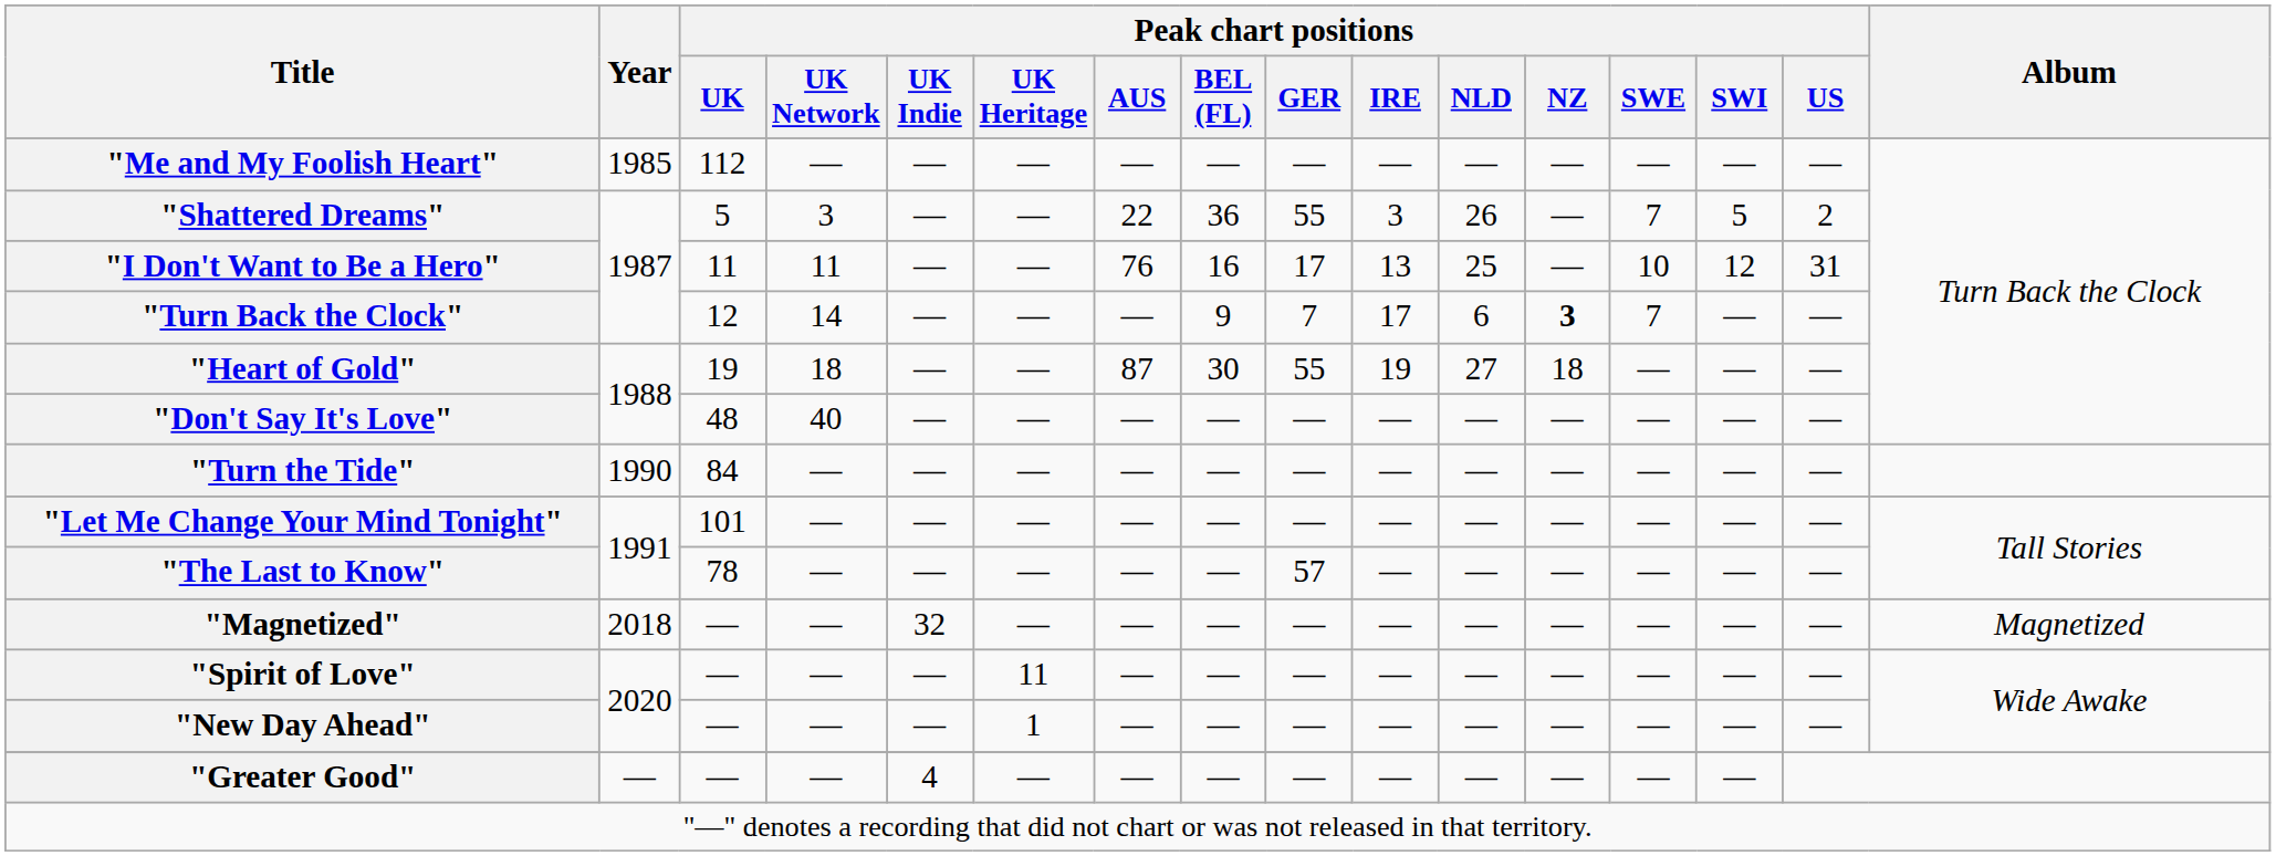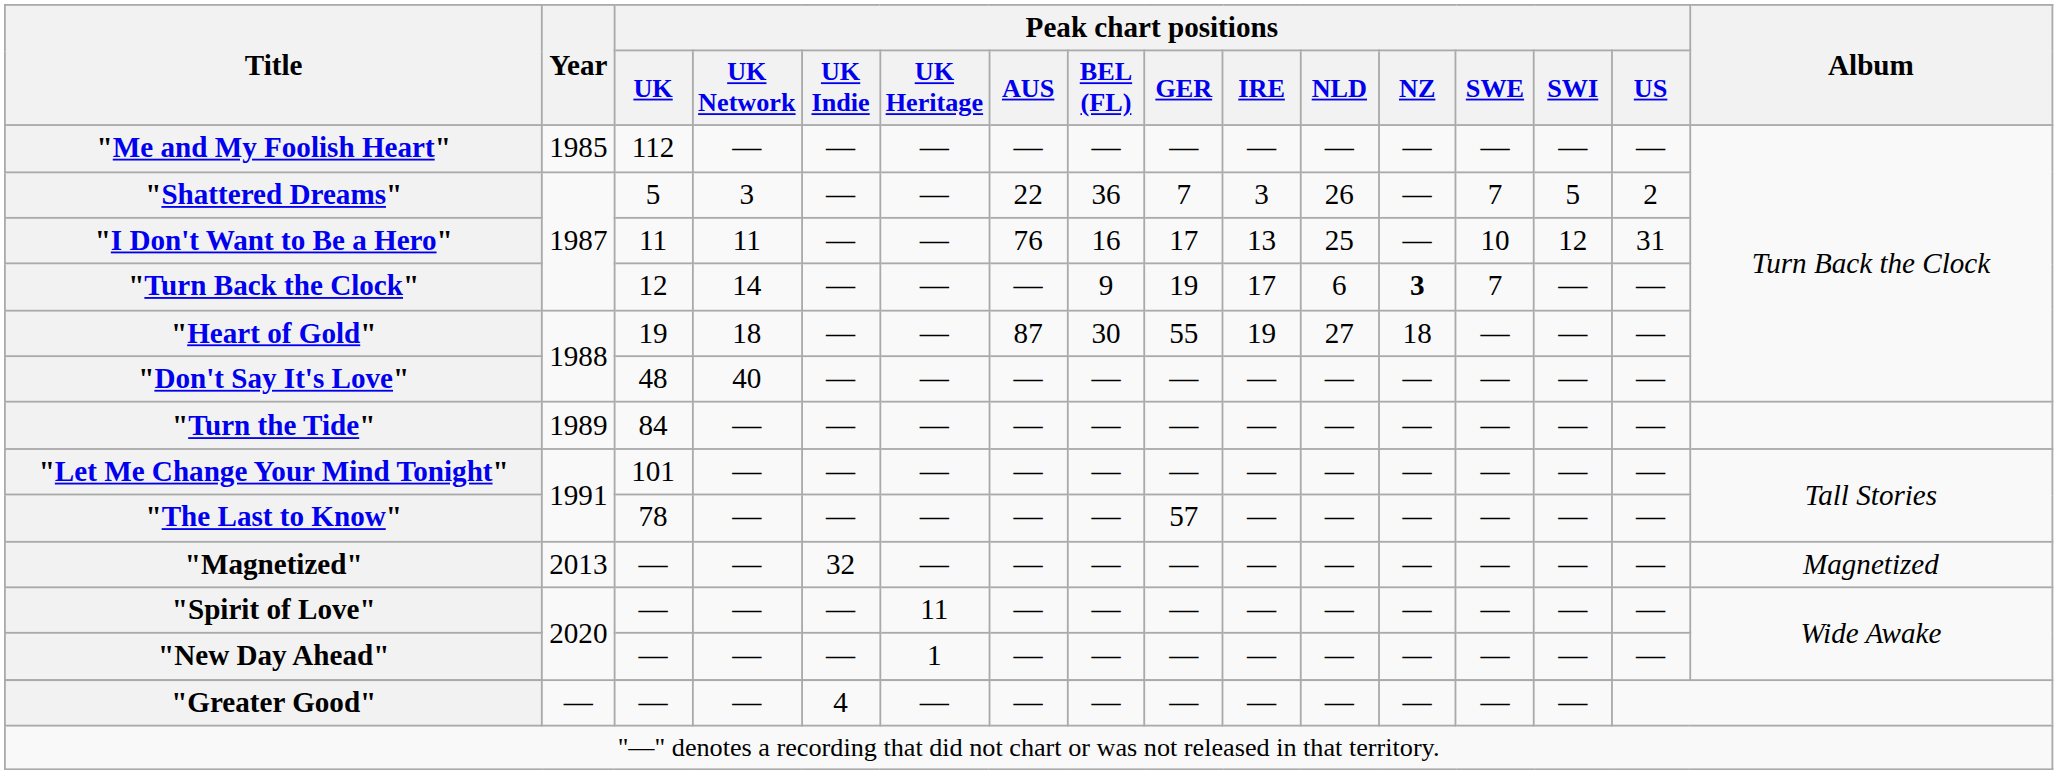 <table class="wikitable plainrowheaders" style="text-align:center;">
 <tr>
 <th scope="col" rowspan="2" style="width:18em;">Title</th>
 <th scope="col" rowspan="2" style="width:1em;">Year</th>
 <th scope="col" colspan="13">Peak chart positions</th>
 <th scope="col" rowspan="2" style="width:12em;">Album</th>
 </tr>
 <tr>
 <th scope="col" style="width:2.5em;font-size:90%;"><a href='#'>UK</a><br></th>
 <th scope="col" style="width:2.5em;font-size:90%;"><a href='#'>UK Network</a><br></th>
 <th scope="col" style="width:2.5em;font-size:90%;"><a href='#'>UK Indie</a><br></th>
 <th scope="col" style="width:2.5em;font-size:90%;"><a href='#'>UK Heritage</a><br></th>
 <th scope="col" style="width:2.5em;font-size:90%;"><a href='#'>AUS</a><br></th>
 <th scope="col" style="width:2.5em;font-size:90%;"><a href='#'>BEL<br>(FL)</a><br></th>
 <th scope="col" style="width:2.5em;font-size:90%;"><a href='#'>GER</a><br></th>
 <th scope="col" style="width:2.5em;font-size:90%;"><a href='#'>IRE</a><br></th>
 <th scope="col" style="width:2.5em;font-size:90%;"><a href='#'>NLD</a><br></th>
 <th scope="col" style="width:2.5em;font-size:90%;"><a href='#'>NZ</a><br></th>
 <th scope="col" style="width:2.5em;font-size:90%;"><a href='#'>SWE</a><br></th>
 <th scope="col" style="width:2.5em;font-size:90%;"><a href='#'>SWI</a><br></th>
 <th scope="col" style="width:2.5em;font-size:90%;"><a href='#'>US</a><br></th>
 </tr>
 <tr>
 <th scope="row">"<a href='#'>Me and My Foolish Heart</a>"</th>
 <td rowspan="1">1985</td>
 <td>112</td>
 <td>—</td>
 <td>—</td>
 <td>—</td>
 <td>—</td>
 <td>—</td>
 <td>—</td>
 <td>—</td>
 <td>—</td>
 <td>—</td>
 <td>—</td>
 <td>—</td>
 <td>—</td>
 <td rowspan="6"><em>Turn Back the Clock</em></td>
 </tr>
 <tr>
 <th scope="row">"<a href='#'>Shattered Dreams</a>"</th>
 <td rowspan="3">1987</td>
 <td>5</td>
 <td>3</td>
 <td>—</td>
 <td>—</td>
 <td>22</td>
 <td>36</td>
-<td>55</td>
+<td>7</td>
 <td>3</td>
 <td>26</td>
 <td>—</td>
 <td>7</td>
 <td>5</td>
 <td>2</td>
 </tr>
 <tr>
 <th scope="row">"<a href='#'>I Don't Want to Be a Hero</a>"</th>
 <td>11</td>
 <td>11</td>
 <td>—</td>
 <td>—</td>
 <td>76</td>
 <td>16</td>
 <td>17</td>
 <td>13</td>
 <td>25</td>
 <td>—</td>
 <td>10</td>
 <td>12</td>
 <td>31</td>
 </tr>
 <tr>
 <th scope="row">"<a href='#'>Turn Back the Clock</a>"</th>
 <td>12</td>
 <td>14</td>
 <td>—</td>
 <td>—</td>
 <td>—</td>
 <td>9</td>
-<td>7</td>
+<td>19</td>
 <td>17</td>
 <td>6</td>
 <td><strong>3</strong></td>
 <td>7</td>
 <td>—</td>
 <td>—</td>
 </tr>
 <tr>
 <th scope="row">"<a href='#'>Heart of Gold</a>"</th>
 <td rowspan="2">1988</td>
 <td>19</td>
 <td>18</td>
 <td>—</td>
 <td>—</td>
 <td>87</td>
 <td>30</td>
 <td>55</td>
 <td>19</td>
 <td>27</td>
 <td>18</td>
 <td>—</td>
 <td>—</td>
 <td>—</td>
 </tr>
 <tr>
 <th scope="row">"<a href='#'>Don't Say It's Love</a>"</th>
 <td>48</td>
 <td>40</td>
 <td>—</td>
 <td>—</td>
 <td>—</td>
 <td>—</td>
 <td>—</td>
 <td>—</td>
 <td>—</td>
 <td>—</td>
 <td>—</td>
 <td>—</td>
 <td>—</td>
 </tr>
 <tr>
 <th scope="row">"<a href='#'>Turn the Tide</a>"</th>
-<td rowspan="1">1990</td>
+<td rowspan="1">1989</td>
 <td>84</td>
 <td>—</td>
 <td>—</td>
 <td>—</td>
 <td>—</td>
 <td>—</td>
 <td>—</td>
 <td>—</td>
 <td>—</td>
 <td>—</td>
 <td>—</td>
 <td>—</td>
 <td>—</td>
 <td></td>
 </tr>
 <tr>
 <th scope="row">"<a href='#'>Let Me Change Your Mind Tonight</a>"</th>
 <td rowspan="2">1991</td>
 <td>101</td>
 <td>—</td>
 <td>—</td>
 <td>—</td>
 <td>—</td>
 <td>—</td>
 <td>—</td>
 <td>—</td>
 <td>—</td>
 <td>—</td>
 <td>—</td>
 <td>—</td>
 <td>—</td>
 <td rowspan="2"><em>Tall Stories</em></td>
 </tr>
 <tr>
 <th scope="row">"<a href='#'>The Last to Know</a>"</th>
 <td>78</td>
 <td>—</td>
 <td>—</td>
 <td>—</td>
 <td>—</td>
 <td>—</td>
 <td>57</td>
 <td>—</td>
 <td>—</td>
 <td>—</td>
 <td>—</td>
 <td>—</td>
 <td>—</td>
 </tr>
 <tr>
 <th scope="row">"Magnetized"</th>
-<td>2018</td>
+<td>2013</td>
 <td>—</td>
 <td>—</td>
 <td>32</td>
 <td>—</td>
 <td>—</td>
 <td>—</td>
 <td>—</td>
 <td>—</td>
 <td>—</td>
 <td>—</td>
 <td>—</td>
 <td>—</td>
 <td>—</td>
 <td><em>Magnetized</em></td>
 </tr>
 <tr>
 <th scope="row">"Spirit of Love"</th>
 <td rowspan="3">2020</td>
 <td>—</td>
 <td>—</td>
 <td>—</td>
 <td>11</td>
 <td>—</td>
 <td>—</td>
 <td>—</td>
 <td>—</td>
 <td>—</td>
 <td>—</td>
 <td>—</td>
 <td>—</td>
 <td>—</td>
 <td rowspan="3"><em>Wide Awake</em></td>
 </tr>
 <tr>
 <th scope="row">"New Day Ahead"</th>
 <td>—</td>
 <td>—</td>
 <td>—</td>
 <td>1</td>
 <td>—</td>
 <td>—</td>
 <td>—</td>
 <td>—</td>
 <td>—</td>
 <td>—</td>
 <td>—</td>
 <td>—</td>
 <td>—</td>
 </tr>
 <tr>
 </tr>
 <tr>
 <th scope="row">"Greater Good"</th>
 <td>—</td>
 <td>—</td>
 <td>—</td>
 <td>4</td>
 <td>—</td>
 <td>—</td>
 <td>—</td>
 <td>—</td>
 <td>—</td>
 <td>—</td>
 <td>—</td>
 <td>—</td>
 <td>—</td>
 </tr>
 <tr>
 <td colspan="16" style="font-size:90%">"—" denotes a recording that did not chart or was not released in that territory.</td>
 </tr>
 </table>
